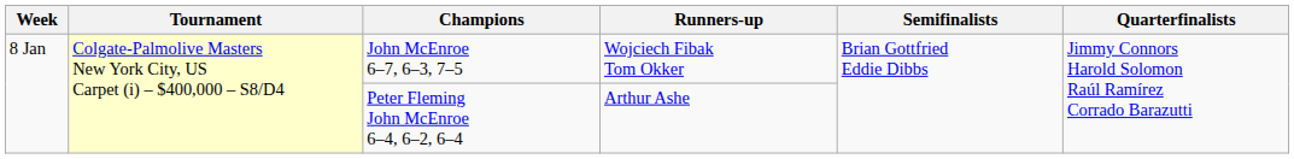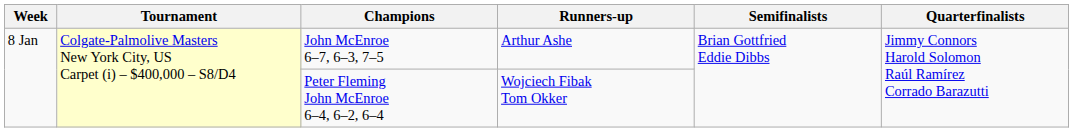 <table class=wikitable style=font-size:95%>
 <tr>
 <th style="width:48px;">Week</th>
 <th style="width:250px;">Tournament</th>
 <th style="width:200px;">Champions</th>
 <th style="width:200px;">Runners-up</th>
 <th style="width:190px;">Semifinalists</th>
 <th style="width:190px;">Quarterfinalists</th>
 </tr>
 <tr valign=top>
 <td rowspan=2>8 Jan</td>
 <td rowspan=2 style="background:#ffffcc;"><a href='#'>Colgate-Palmolive Masters</a><br>New York City, US <br> Carpet (i) – $400,000 – S8/D4</td>
 <td> <a href='#'>John McEnroe</a> <br> 6–7, 6–3, 7–5</td>
-<td> <a href='#'>Wojciech Fibak</a> <br>  <a href='#'>Tom Okker</a></td>
+<td> <a href='#'>Arthur Ashe</a></td>
 <td rowspan=2> <a href='#'>Brian Gottfried</a><br> <a href='#'>Eddie Dibbs</a></td>
 <td rowspan=2> <a href='#'>Jimmy Connors</a> <br> <a href='#'>Harold Solomon</a> <br> <a href='#'>Raúl Ramírez</a><br> <a href='#'>Corrado Barazutti</a></td>
 </tr>
 <tr valign=top>
 <td> <a href='#'>Peter Fleming</a> <br>  <a href='#'>John McEnroe</a><br>6–4, 6–2, 6–4</td>
-<td> <a href='#'>Arthur Ashe</a></td>
+<td> <a href='#'>Wojciech Fibak</a> <br>  <a href='#'>Tom Okker</a></td>
 </tr>
 </table>
